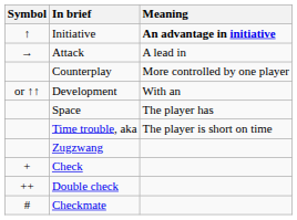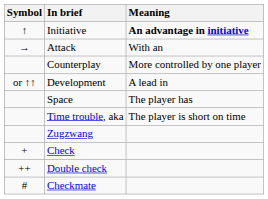 <table class="wikitable">
 <tr style="vertical-align:bottom;">
 <th>Symbol</th>
 <th style="text-align:left;">In brief</th>
 <th style="text-align:left;">Meaning</th>
 </tr>
 <tr style="vertical-align:top;">
 <td style="text-align:center;">↑</td>
 <td>Initiative</td>
 <td><strong>An advantage in <a href='#'>initiative</a></strong></td>
 </tr>
 <tr style="vertical-align:top;">
 <td style="text-align:center;">→</td>
 <td>Attack</td>
-<td>A lead in </td>
+<td>With an </td>
 </tr>
 <tr style="vertical-align:top;">
 <td style="text-align:center;"></td>
 <td>Counterplay</td>
 <td>More  controlled by one player</td>
 </tr>
 <tr style="vertical-align:top;">
 <td style="text-align:center;"> or ↑↑</td>
 <td>Development</td>
-<td>With an </td>
+<td>A lead in </td>
 </tr>
 <tr style="vertical-align:top;">
 <td style="text-align:center;"></td>
 <td>Space</td>
 <td>The player has </td>
 </tr>
 <tr style="vertical-align:top;">
 <td style="text-align:center;"></td>
 <td><a href='#'>Time trouble</a>, aka </td>
 <td>The player is short on time</td>
 </tr>
 <tr style="vertical-align:top;">
 <td style="text-align:center;"></td>
 <td><a href='#'>Zugzwang</a></td>
 <td></td>
 </tr>
 <tr style="vertical-align:top;">
 <td style="text-align:center;">+</td>
 <td><a href='#'>Check</a></td>
 <td></td>
 </tr>
 <tr style="vertical-align:top;">
 <td style="text-align:center;">++</td>
 <td><a href='#'>Double check</a></td>
 <td></td>
 </tr>
 <tr style="vertical-align:top;">
 <td style="text-align:center;">#</td>
 <td><a href='#'>Checkmate</a></td>
 <td></td>
 </tr>
 </table>
